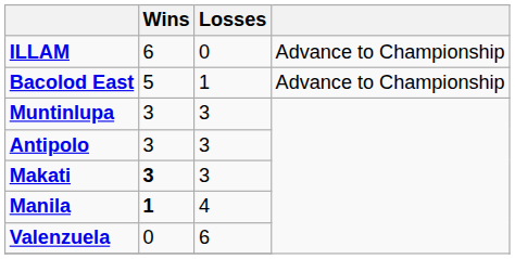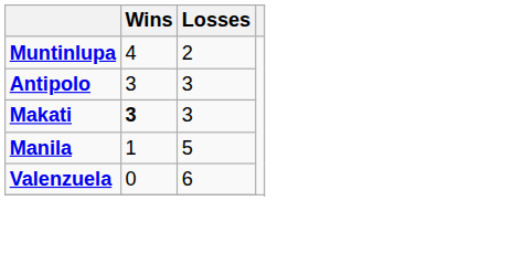 <table class="wikitable">
 <tr align=center>
 <th></th>
 <th>Wins</th>
 <th>Losses</th>
 <th></th>
 </tr>
 <tr>
-<td><strong><a href='#'>ILLAM</a></strong></td>
-<td>6</td>
-<td>0</td>
-<td>Advance to Championship</td>
-</tr>
-<tr>
-<td><strong><a href='#'>Bacolod East</a></strong></td>
-<td>5</td>
-<td>1</td>
-<td>Advance to Championship</td>
-</tr>
-<tr>
 <td><strong><a href='#'>Muntinlupa</a></strong></td>
-<td>3</td>
-<td>3</td>
+<td>4</td>
+<td>2</td>
 </tr>
 <tr>
 <td><strong><a href='#'>Antipolo</a></strong></td>
 <td>3</td>
 <td>3</td>
 </tr>
 <tr>
 <td><strong><a href='#'>Makati</a></strong></td>
 <td><strong>3</strong></td>
 <td>3</td>
 </tr>
 <tr>
 <td><strong><a href='#'>Manila</a></strong></td>
-<td><strong>1</strong></td>
-<td>4</td>
+<td>1</td>
+<td>5</td>
 </tr>
 <tr>
 <td><strong><a href='#'>Valenzuela</a></strong></td>
 <td>0</td>
 <td>6</td>
 </tr>
 <tr>
 </tr>
 </table>
